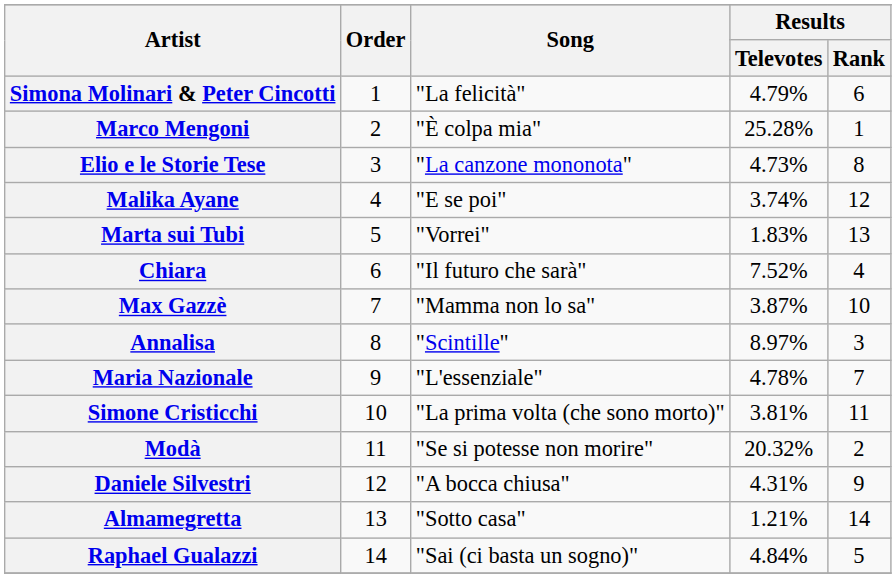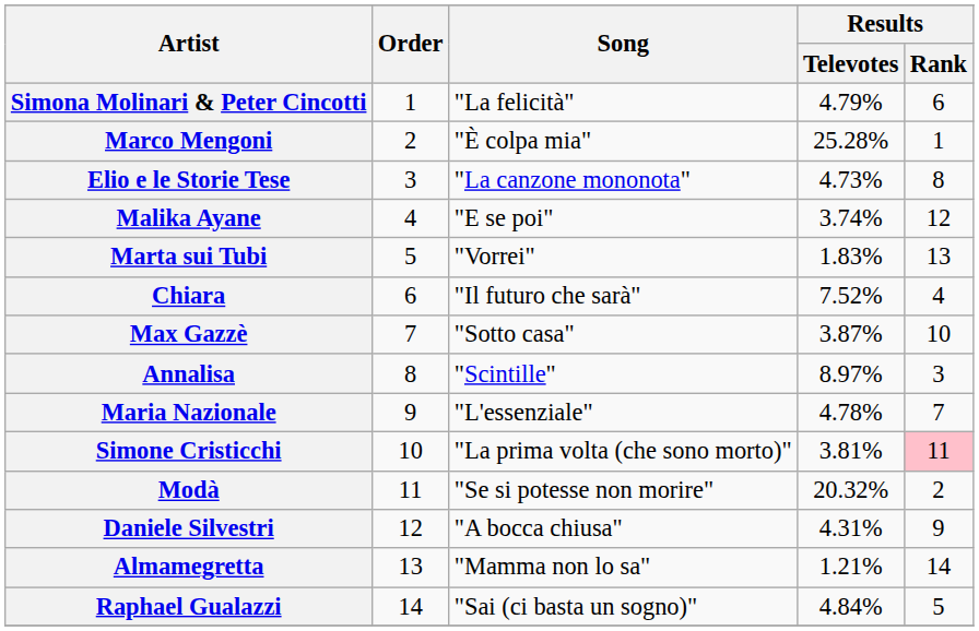 <table class="wikitable plainrowheaders sortable">
 <tr>
 </tr>
 <tr>
 <th rowspan="2">Artist</th>
 <th rowspan="2">Order</th>
 <th rowspan="2">Song</th>
 <th colspan="2">Results</th>
 </tr>
 <tr>
 <th>Televotes</th>
 <th>Rank</th>
 </tr>
 <tr>
 <th scope="row"><a href='#'>Simona Molinari</a> & <a href='#'>Peter Cincotti</a></th>
 <td style="text-align:center;">1</td>
 <td>"La felicità"</td>
 <td style="text-align:center;">4.79%</td>
 <td style="text-align:center;">6</td>
 </tr>
 <tr>
 <th scope="row"><a href='#'>Marco Mengoni</a></th>
 <td style="text-align:center;">2</td>
 <td>"È colpa mia"</td>
 <td style="text-align:center;">25.28%</td>
 <td style="text-align:center;">1</td>
 </tr>
 <tr>
 <th scope="row"><a href='#'>Elio e le Storie Tese</a></th>
 <td style="text-align:center;">3</td>
 <td>"<a href='#'>La canzone mononota</a>"</td>
 <td style="text-align:center;">4.73%</td>
 <td style="text-align:center;">8</td>
 </tr>
 <tr>
 <th scope="row"><a href='#'>Malika Ayane</a></th>
 <td style="text-align:center;">4</td>
 <td>"E se poi"</td>
 <td style="text-align:center;">3.74%</td>
 <td style="text-align:center;">12</td>
 </tr>
 <tr>
 <th scope="row"><a href='#'>Marta sui Tubi</a></th>
 <td style="text-align:center;">5</td>
 <td>"Vorrei"</td>
 <td style="text-align:center;">1.83%</td>
 <td style="text-align:center;">13</td>
 </tr>
 <tr>
 <th scope="row"><a href='#'>Chiara</a></th>
 <td style="text-align:center;">6</td>
 <td>"Il futuro che sarà"</td>
 <td style="text-align:center;">7.52%</td>
 <td style="text-align:center;">4</td>
 </tr>
 <tr>
 <th scope="row"><a href='#'>Max Gazzè</a></th>
 <td style="text-align:center;">7</td>
-<td>"Mamma non lo sa"</td>
+<td>"Sotto casa"</td>
 <td style="text-align:center;">3.87%</td>
 <td style="text-align:center;">10</td>
 </tr>
 <tr>
 <th scope="row"><a href='#'>Annalisa</a></th>
 <td style="text-align:center;">8</td>
 <td>"<a href='#'>Scintille</a>"</td>
 <td style="text-align:center;">8.97%</td>
 <td style="text-align:center;">3</td>
 </tr>
 <tr>
 <th scope="row"><a href='#'>Maria Nazionale</a></th>
 <td style="text-align:center;">9</td>
 <td>"L'essenziale"</td>
 <td style="text-align:center;">4.78%</td>
 <td style="text-align:center;">7</td>
 </tr>
 <tr>
 <th scope="row"><a href='#'>Simone Cristicchi</a></th>
 <td style="text-align:center;">10</td>
 <td>"La prima volta (che sono morto)"</td>
 <td style="text-align:center;">3.81%</td>
-<td style="text-align:center;">11</td>
+<td style="background: pink; text-align:center;">11</td>
 </tr>
 <tr>
 <th scope="row"><a href='#'>Modà</a></th>
 <td style="text-align:center;">11</td>
 <td>"Se si potesse non morire"</td>
 <td style="text-align:center;">20.32%</td>
 <td style="text-align:center;">2</td>
 </tr>
 <tr>
 <th scope="row"><a href='#'>Daniele Silvestri</a></th>
 <td style="text-align:center;">12</td>
 <td>"A bocca chiusa"</td>
 <td style="text-align:center;">4.31%</td>
 <td style="text-align:center;">9</td>
 </tr>
 <tr>
 <th scope="row"><a href='#'>Almamegretta</a></th>
 <td style="text-align:center;">13</td>
-<td>"Sotto casa"</td>
+<td>"Mamma non lo sa"</td>
 <td style="text-align:center;">1.21%</td>
 <td style="text-align:center;">14</td>
 </tr>
 <tr>
 <th scope="row"><a href='#'>Raphael Gualazzi</a></th>
 <td style="text-align:center;">14</td>
 <td>"Sai (ci basta un sogno)"</td>
 <td style="text-align:center;">4.84%</td>
 <td style="text-align:center;">5</td>
 </tr>
 <tr>
 </tr>
 </table>
